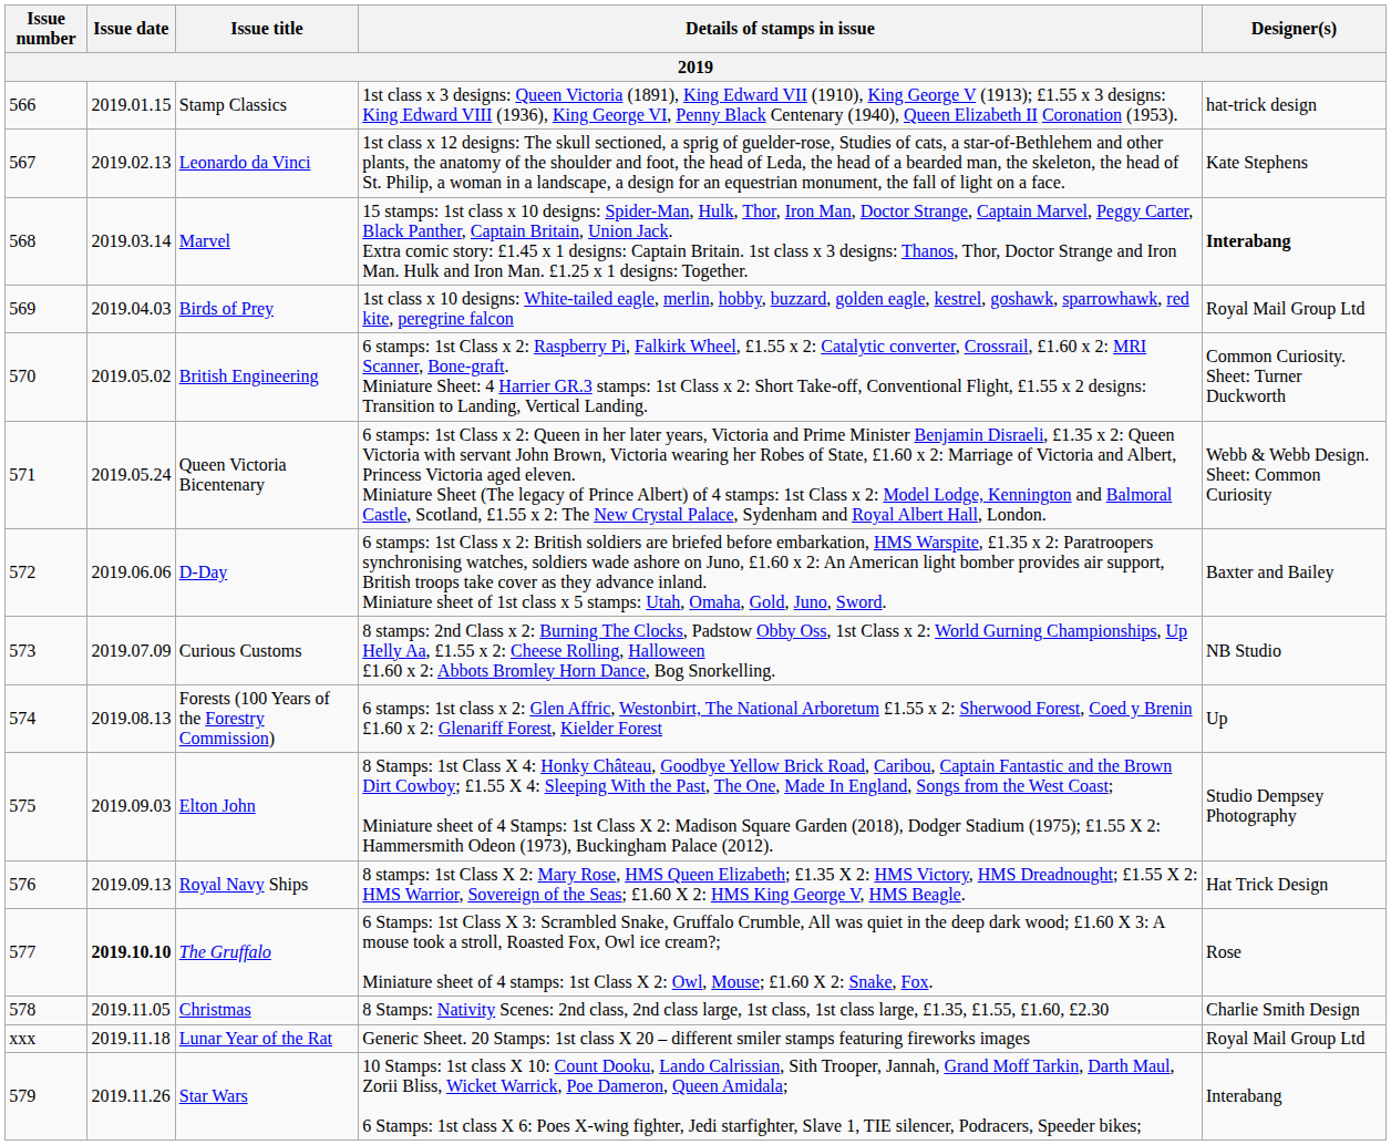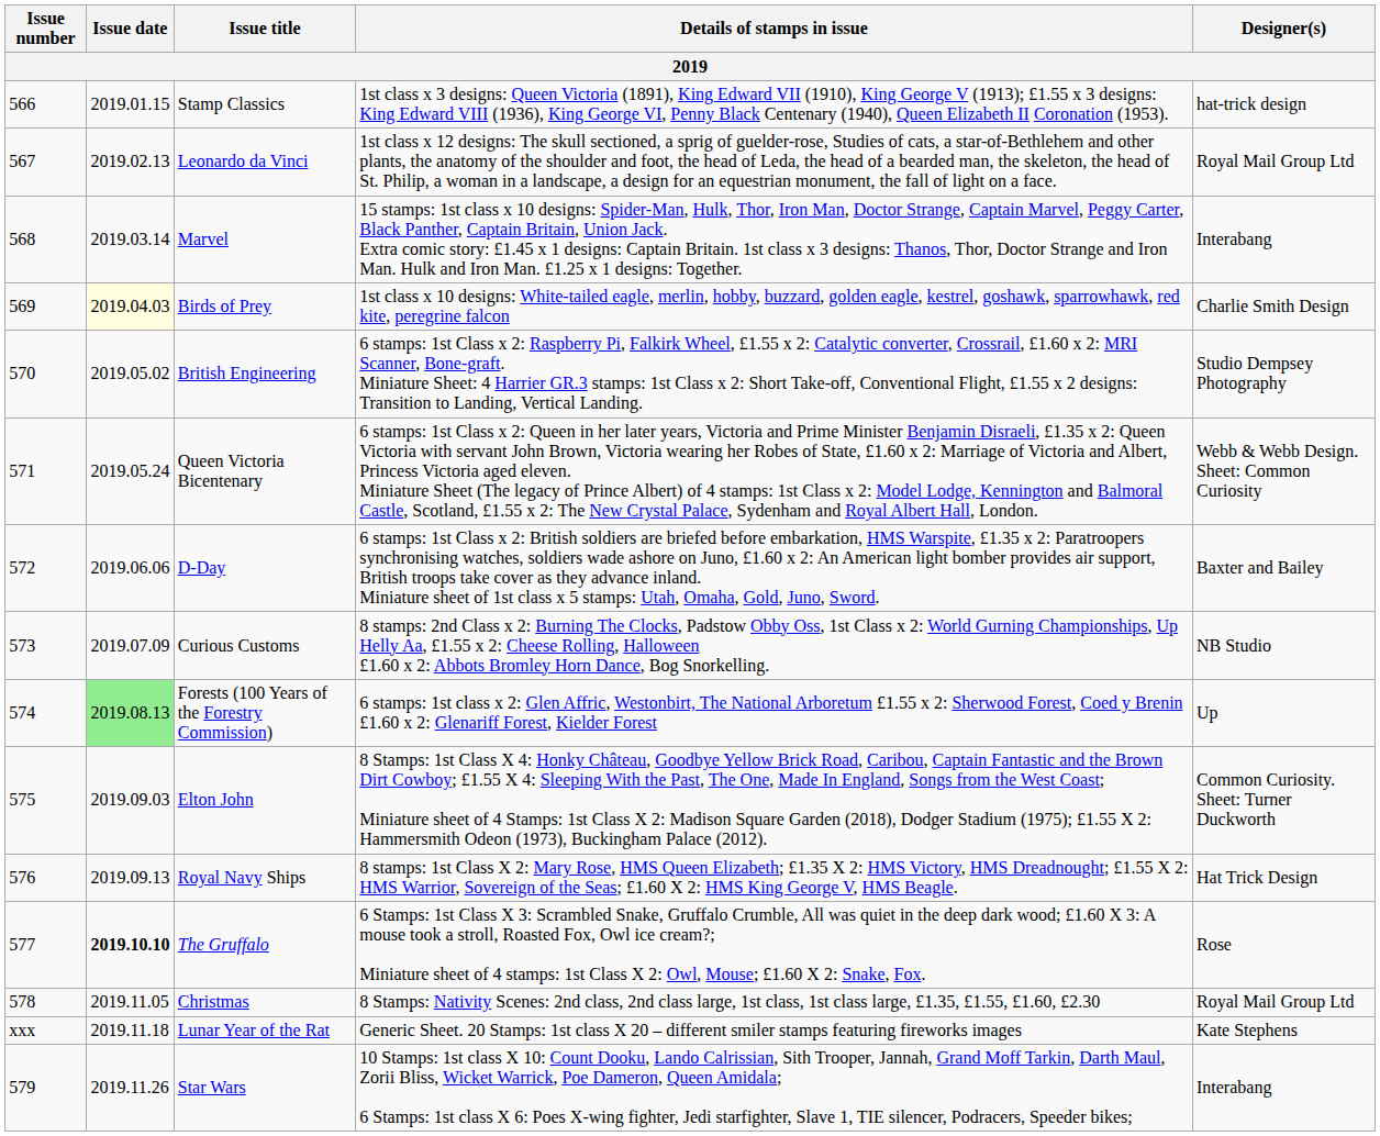 <table class="wikitable">
 <tr>
 <th>Issue number</th>
 <th>Issue date</th>
 <th>Issue title</th>
 <th>Details of stamps in issue</th>
 <th>Designer(s)</th>
 </tr>
 <tr>
 </tr>
 <tr>
 <th colspan=5>2019</th>
 </tr>
 <tr>
 <td>566</td>
 <td>2019.01.15</td>
 <td>Stamp Classics</td>
 <td>1st class x 3 designs: <a href='#'>Queen Victoria</a> (1891), <a href='#'>King Edward VII</a> (1910), <a href='#'>King George V</a> (1913); £1.55 x 3 designs: <a href='#'>King Edward VIII</a> (1936), <a href='#'>King George VI</a>, <a href='#'>Penny Black</a> Centenary (1940), <a href='#'>Queen Elizabeth II</a> <a href='#'>Coronation</a> (1953).</td>
 <td>hat-trick design</td>
 </tr>
 <tr>
 <td>567</td>
 <td>2019.02.13</td>
 <td><a href='#'>Leonardo da Vinci</a></td>
 <td>1st class x 12 designs: The skull sectioned, a sprig of guelder-rose, Studies of cats, a star-of-Bethlehem and other plants, the anatomy of the shoulder and foot, the head of Leda, the head of a bearded man, the skeleton, the head of St. Philip, a woman in a landscape, a design for an equestrian monument, the fall of light on a face.</td>
-<td>Kate Stephens</td>
+<td>Royal Mail Group Ltd</td>
 </tr>
 <tr>
 <td>568</td>
 <td>2019.03.14</td>
 <td><a href='#'>Marvel</a></td>
 <td>15 stamps: 1st class x 10 designs: <a href='#'>Spider-Man</a>, <a href='#'>Hulk</a>, <a href='#'>Thor</a>, <a href='#'>Iron Man</a>, <a href='#'>Doctor Strange</a>, <a href='#'>Captain Marvel</a>, <a href='#'>Peggy Carter</a>, <a href='#'>Black Panther</a>, <a href='#'>Captain Britain</a>, <a href='#'>Union Jack</a>.<br>Extra comic story: £1.45 x 1 designs: Captain Britain. 1st class x 3 designs: <a href='#'>Thanos</a>, Thor, Doctor Strange and Iron Man. Hulk and Iron Man. £1.25 x 1 designs: Together.</td>
-<td><strong>Interabang</strong></td>
+<td>Interabang</td>
 </tr>
 <tr>
 <td>569</td>
-<td>2019.04.03</td>
+<td style="background: lightyellow;">2019.04.03</td>
 <td><a href='#'>Birds of Prey</a></td>
 <td>1st class x 10 designs: <a href='#'>White-tailed eagle</a>, <a href='#'>merlin</a>, <a href='#'>hobby</a>, <a href='#'>buzzard</a>, <a href='#'>golden eagle</a>, <a href='#'>kestrel</a>, <a href='#'>goshawk</a>, <a href='#'>sparrowhawk</a>, <a href='#'>red kite</a>, <a href='#'>peregrine falcon</a></td>
-<td>Royal Mail Group Ltd</td>
+<td>Charlie Smith Design</td>
 </tr>
 <tr>
 <td>570</td>
 <td>2019.05.02</td>
 <td><a href='#'>British Engineering</a></td>
 <td>6 stamps: 1st Class x 2: <a href='#'>Raspberry Pi</a>, <a href='#'>Falkirk Wheel</a>, £1.55 x 2: <a href='#'>Catalytic converter</a>, <a href='#'>Crossrail</a>, £1.60 x 2: <a href='#'>MRI Scanner</a>, <a href='#'>Bone-graft</a>.<br>Miniature Sheet: 4 <a href='#'>Harrier GR.3</a> stamps: 1st Class x 2: Short Take-off, Conventional Flight, £1.55 x 2 designs: Transition to Landing, Vertical Landing.</td>
-<td>Common Curiosity. Sheet: Turner Duckworth</td>
+<td>Studio Dempsey Photography</td>
 </tr>
 <tr>
 <td>571</td>
 <td>2019.05.24</td>
 <td>Queen Victoria Bicentenary</td>
 <td>6 stamps: 1st Class x 2: Queen in her later years, Victoria and Prime Minister <a href='#'>Benjamin Disraeli</a>, £1.35 x 2: Queen Victoria with servant John Brown, Victoria wearing her Robes of State, £1.60 x 2: Marriage of Victoria and Albert, Princess Victoria aged eleven.<br>Miniature Sheet (The legacy of Prince Albert) of 4 stamps: 1st Class x 2: <a href='#'>Model Lodge, Kennington</a> and <a href='#'>Balmoral Castle</a>, Scotland, £1.55 x 2: The <a href='#'>New Crystal Palace</a>, Sydenham and <a href='#'>Royal Albert Hall</a>, London.</td>
 <td>Webb & Webb Design. Sheet: Common Curiosity</td>
 </tr>
 <tr>
 <td>572</td>
 <td>2019.06.06</td>
 <td><a href='#'>D-Day</a></td>
 <td>6 stamps: 1st Class x 2: British soldiers are briefed before embarkation, <a href='#'>HMS Warspite</a>, £1.35 x 2: Paratroopers synchronising watches, soldiers wade ashore on Juno, £1.60 x 2: An American light bomber provides air support, British troops take cover as they advance inland.<br>Miniature sheet of 1st class x 5 stamps: <a href='#'>Utah</a>, <a href='#'>Omaha</a>, <a href='#'>Gold</a>, <a href='#'>Juno</a>, <a href='#'>Sword</a>.</td>
 <td>Baxter and Bailey</td>
 </tr>
 <tr>
 <td>573</td>
 <td>2019.07.09</td>
 <td>Curious Customs</td>
 <td>8 stamps: 2nd Class x 2: <a href='#'>Burning The Clocks</a>, Padstow <a href='#'>Obby Oss</a>, 1st Class x 2: <a href='#'>World Gurning Championships</a>, <a href='#'>Up Helly Aa</a>, £1.55 x 2: <a href='#'>Cheese Rolling</a>, <a href='#'>Halloween</a><br>£1.60 x 2: <a href='#'>Abbots Bromley Horn Dance</a>, Bog Snorkelling.</td>
 <td>NB Studio</td>
 </tr>
 <tr>
 <td>574</td>
-<td>2019.08.13</td>
+<td style="background: lightgreen;">2019.08.13</td>
 <td>Forests (100 Years of the <a href='#'>Forestry Commission</a>)</td>
 <td>6 stamps: 1st class x 2: <a href='#'>Glen Affric</a>, <a href='#'>Westonbirt, The National Arboretum</a> £1.55 x 2: <a href='#'>Sherwood Forest</a>, <a href='#'>Coed y Brenin</a> £1.60 x 2: <a href='#'>Glenariff Forest</a>, <a href='#'>Kielder Forest</a></td>
 <td>Up</td>
 </tr>
 <tr>
 <td>575</td>
 <td>2019.09.03</td>
 <td><a href='#'>Elton John</a></td>
 <td>8 Stamps: 1st Class X 4: <a href='#'>Honky Château</a>, <a href='#'>Goodbye Yellow Brick Road</a>, <a href='#'>Caribou</a>, <a href='#'>Captain Fantastic and the Brown Dirt Cowboy</a>; £1.55 X 4: <a href='#'>Sleeping With the Past</a>, <a href='#'>The One</a>, <a href='#'>Made In England</a>, <a href='#'>Songs from the West Coast</a>;<br><br>Miniature sheet of 4 Stamps: 1st Class X 2: Madison Square Garden (2018), Dodger Stadium (1975); £1.55 X 2: Hammersmith Odeon (1973), Buckingham Palace (2012).</td>
-<td>Studio Dempsey Photography</td>
+<td>Common Curiosity. Sheet: Turner Duckworth</td>
 </tr>
 <tr>
 <td>576</td>
 <td>2019.09.13</td>
 <td><a href='#'>Royal Navy</a> Ships</td>
 <td>8 stamps: 1st Class X 2: <a href='#'>Mary Rose</a>, <a href='#'>HMS Queen Elizabeth</a>; £1.35 X 2: <a href='#'>HMS Victory</a>, <a href='#'>HMS Dreadnought</a>; £1.55 X 2: <a href='#'>HMS Warrior</a>, <a href='#'>Sovereign of the Seas</a>; £1.60 X 2: <a href='#'>HMS King George V</a>, <a href='#'>HMS Beagle</a>.</td>
 <td>Hat Trick Design</td>
 </tr>
 <tr>
 <td>577</td>
 <td><strong>2019.10.10</strong></td>
 <td><em><a href='#'>The Gruffalo</a></em></td>
 <td>6 Stamps: 1st Class X 3: Scrambled Snake, Gruffalo Crumble, All was quiet in the deep dark wood; £1.60 X 3: A mouse took a stroll, Roasted Fox, Owl ice cream?; <br><br>Miniature sheet of 4 stamps: 1st Class X 2: <a href='#'>Owl</a>, <a href='#'>Mouse</a>; £1.60 X 2: <a href='#'>Snake</a>, <a href='#'>Fox</a>.</td>
 <td>Rose</td>
 </tr>
 <tr>
 <td>578</td>
 <td>2019.11.05</td>
 <td><a href='#'>Christmas</a></td>
 <td>8 Stamps: <a href='#'>Nativity</a> Scenes: 2nd class, 2nd class large, 1st class,  1st class large, £1.35, £1.55, £1.60, £2.30</td>
-<td>Charlie Smith Design</td>
+<td>Royal Mail Group Ltd</td>
 </tr>
 <tr>
 <td>xxx</td>
 <td>2019.11.18</td>
 <td><a href='#'>Lunar Year of the Rat</a></td>
 <td>Generic Sheet. 20 Stamps: 1st class X 20 – different smiler stamps featuring fireworks images</td>
-<td>Royal Mail Group Ltd</td>
+<td>Kate Stephens</td>
 </tr>
 <tr>
 <td>579</td>
 <td>2019.11.26</td>
 <td><a href='#'>Star Wars</a></td>
 <td>10 Stamps: 1st class X 10: <a href='#'>Count Dooku</a>, <a href='#'>Lando Calrissian</a>, Sith Trooper, Jannah, <a href='#'>Grand Moff Tarkin</a>, <a href='#'>Darth Maul</a>, Zorii Bliss, <a href='#'>Wicket Warrick</a>, <a href='#'>Poe Dameron</a>, <a href='#'>Queen Amidala</a>;<br><br>6 Stamps: 1st class X 6: Poes X-wing fighter, Jedi starfighter, Slave 1, TIE silencer, Podracers, Speeder bikes;</td>
 <td>Interabang</td>
 </tr>
 <tr>
 </tr>
 </table>
